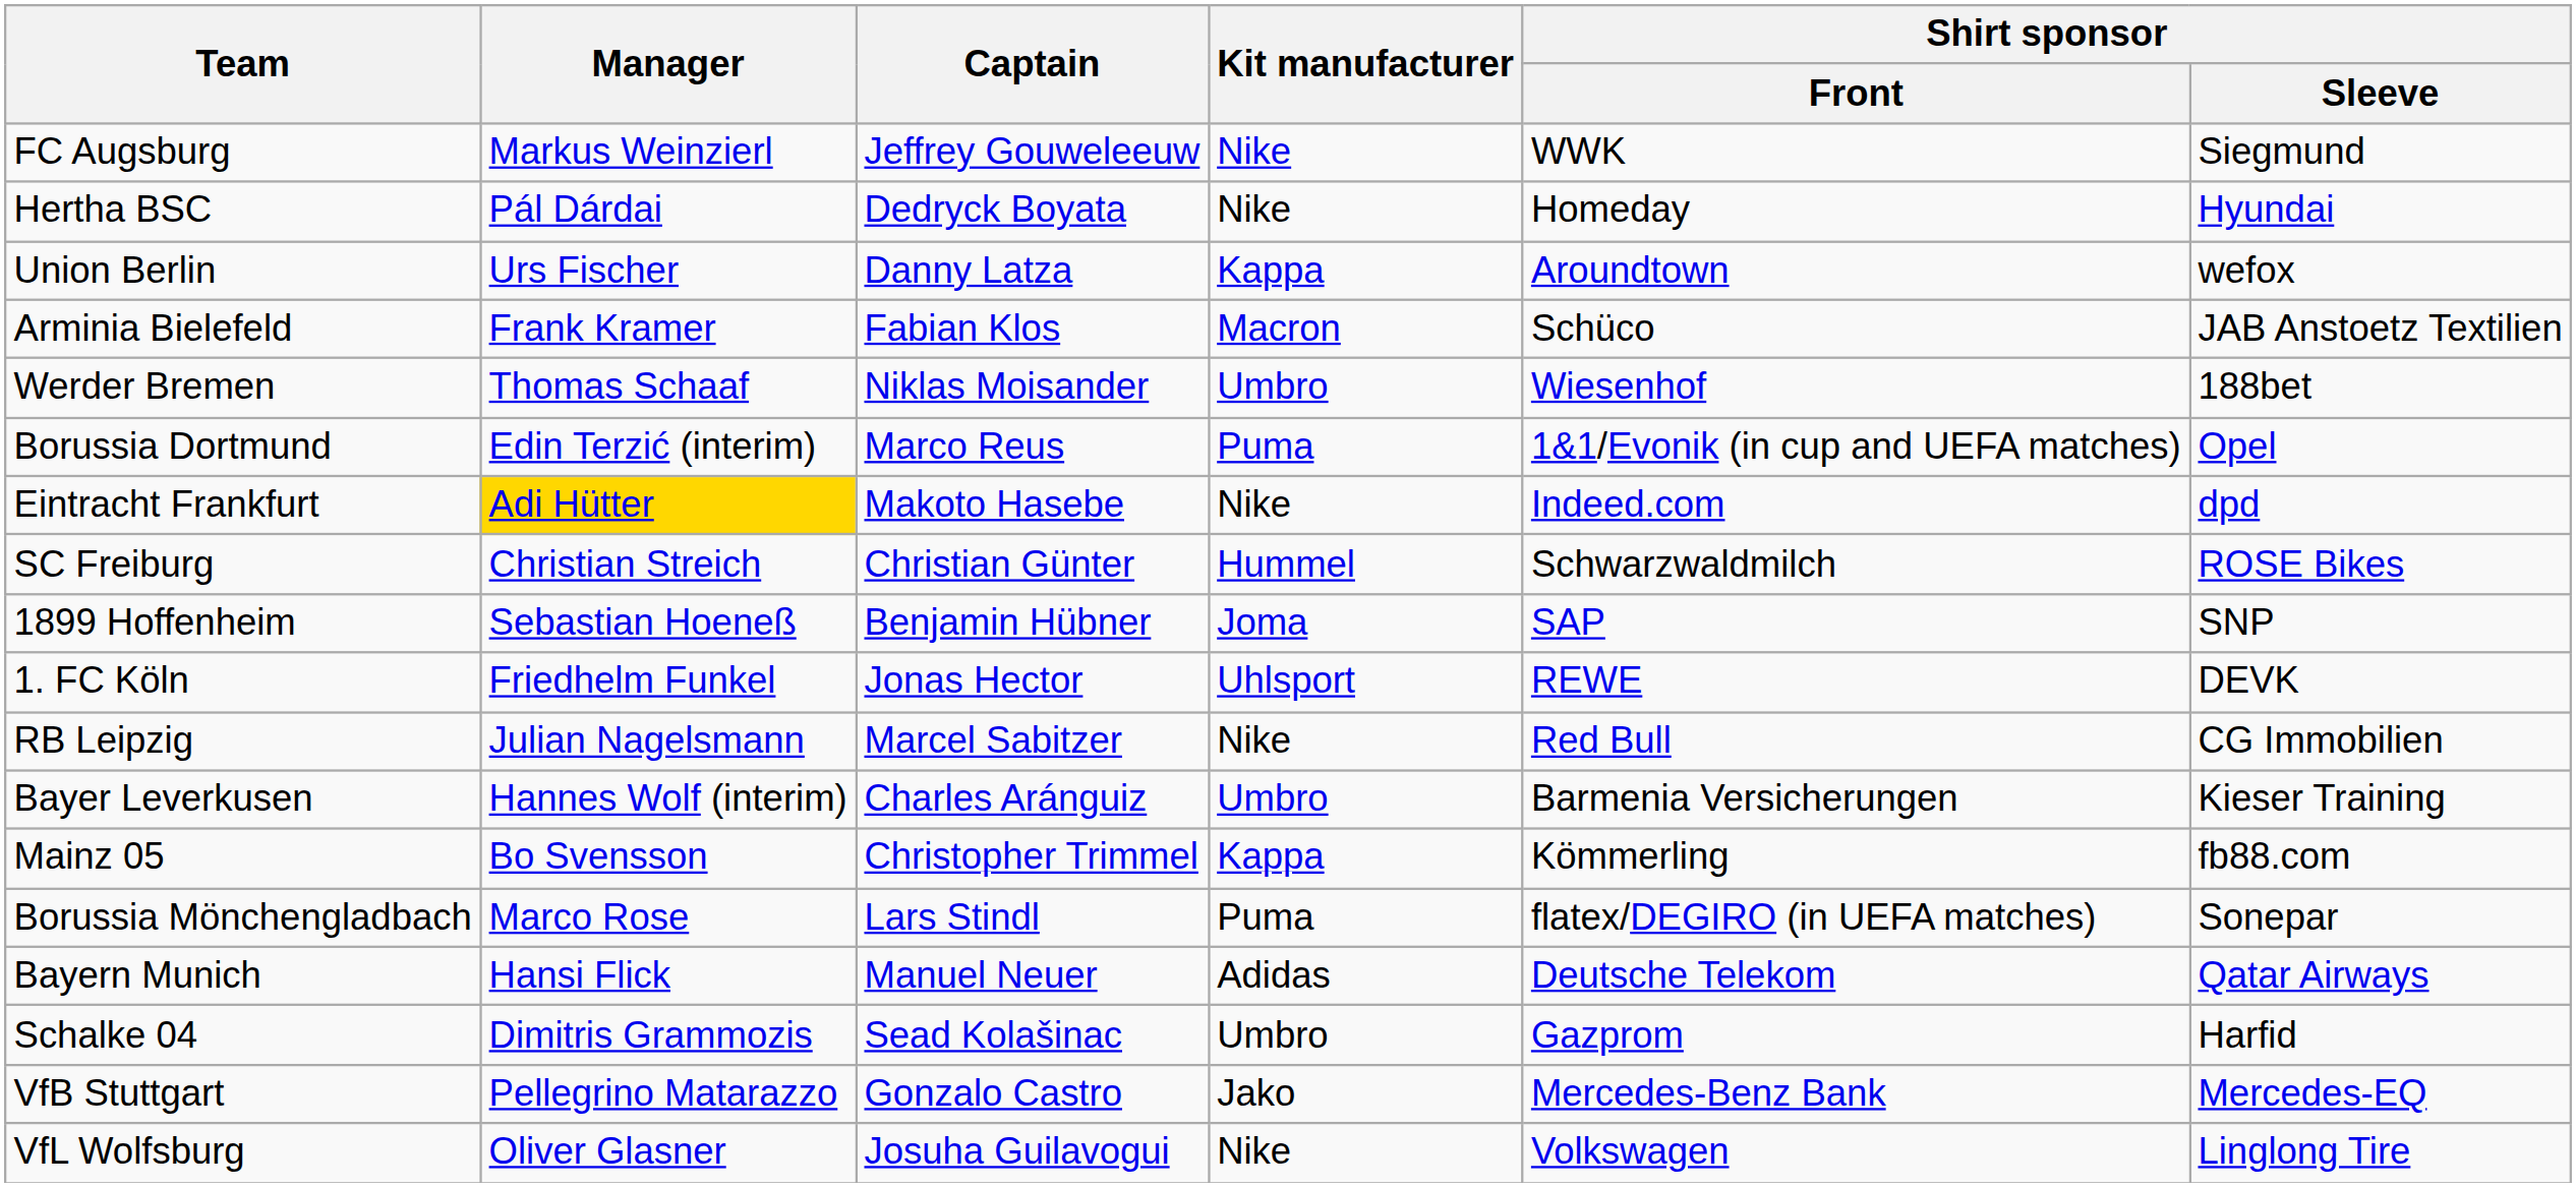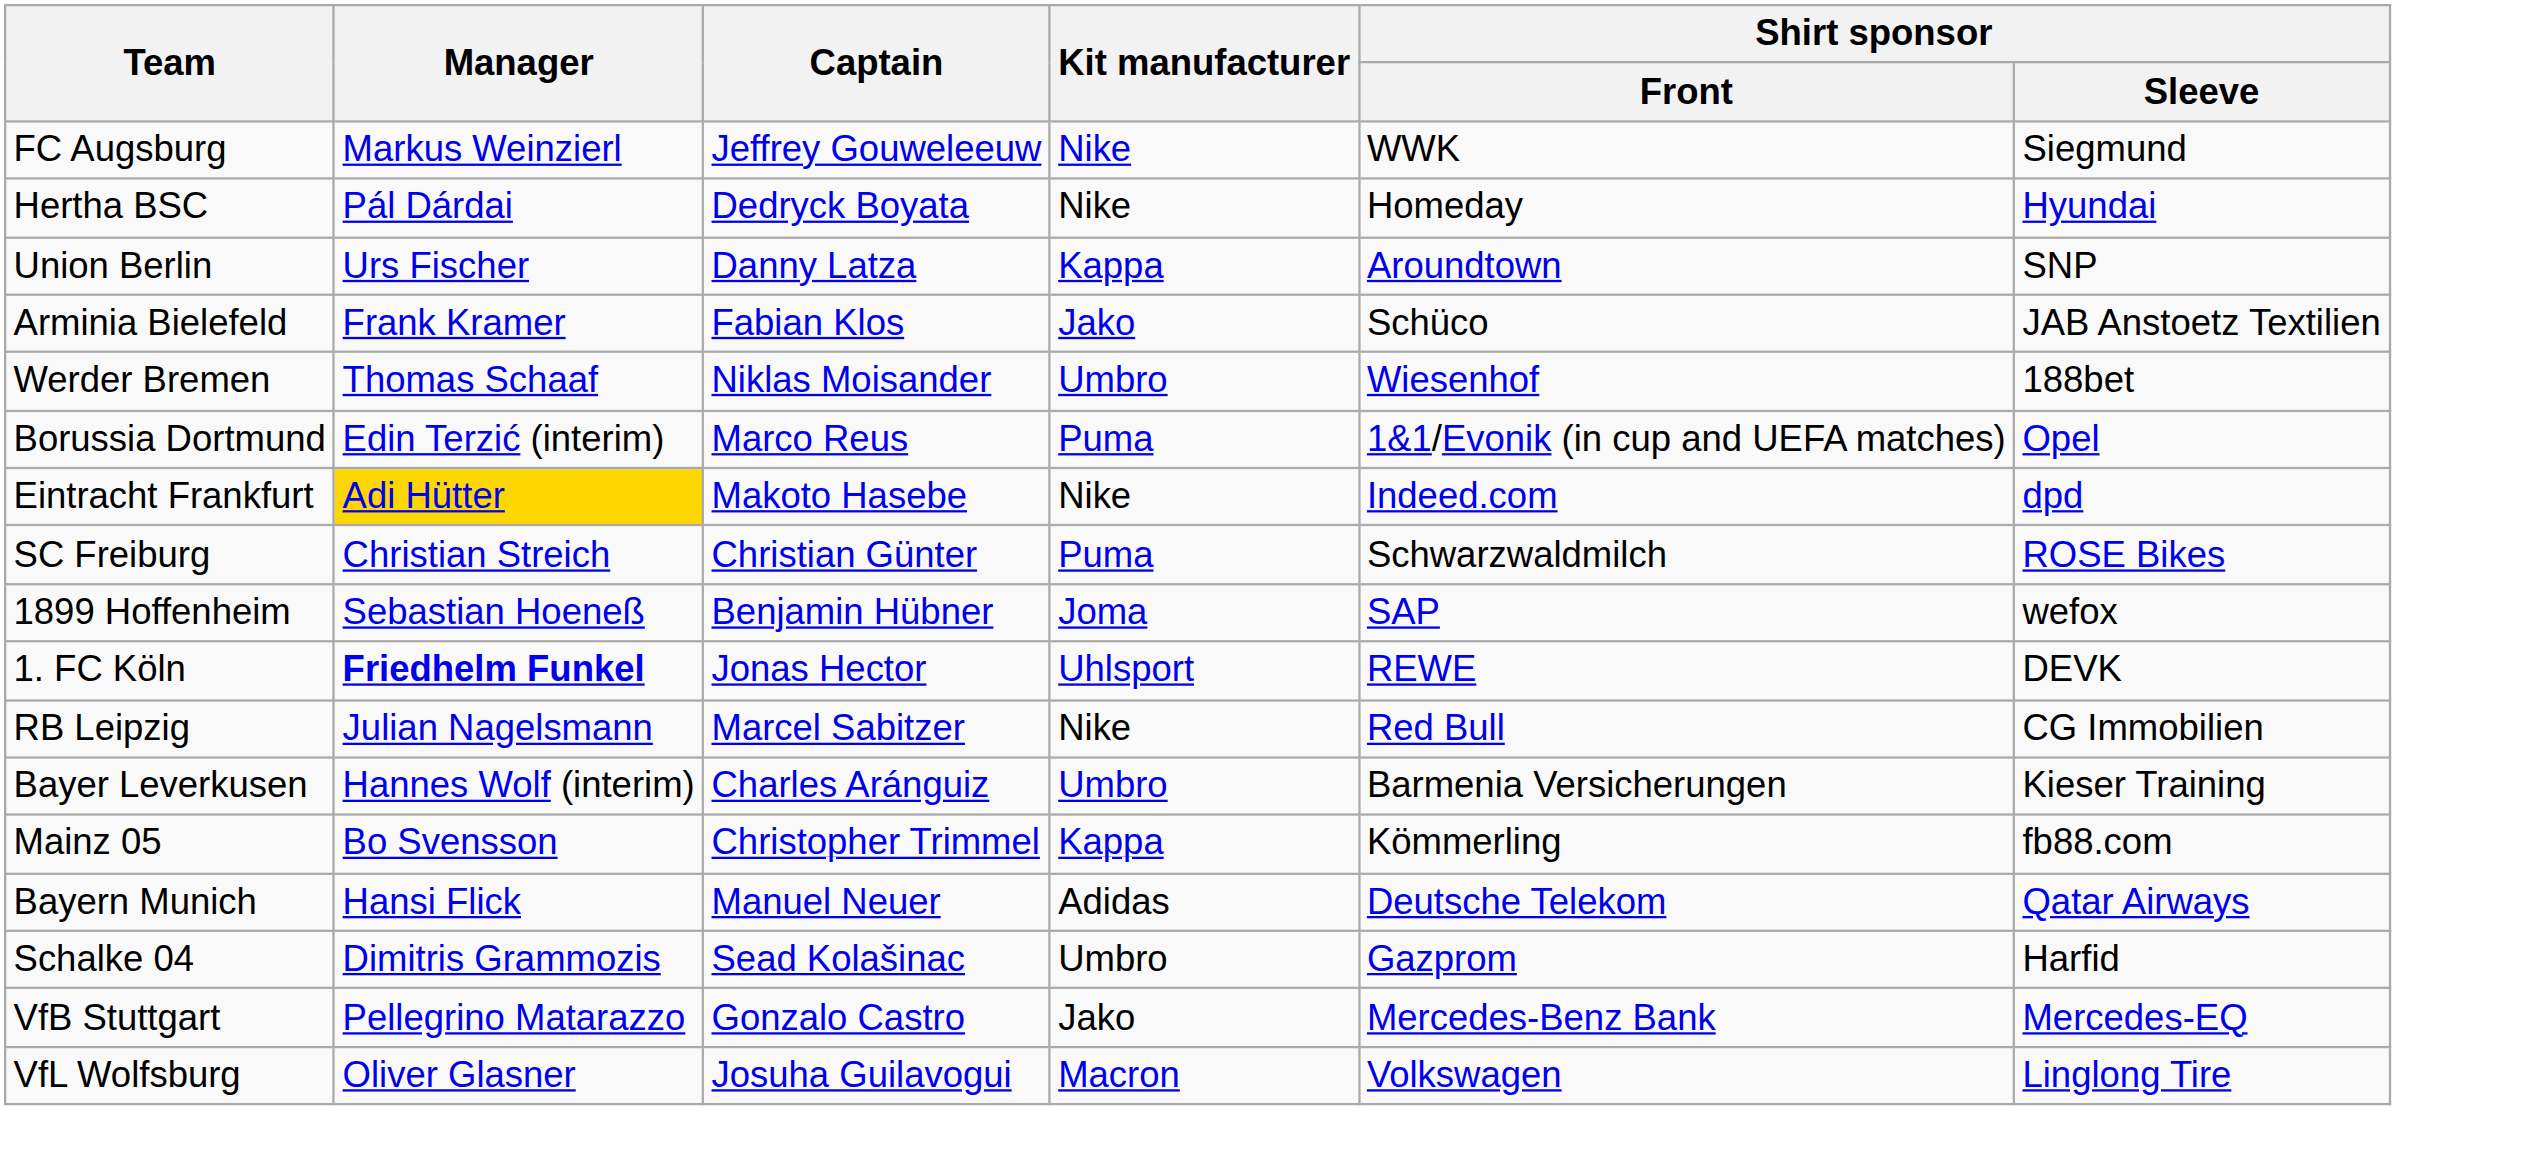 <table class="wikitable sortable">
 <tr>
 <th rowspan="2">Team</th>
 <th rowspan="2">Manager</th>
 <th rowspan="2">Captain</th>
 <th rowspan="2">Kit manufacturer</th>
 <th colspan="2">Shirt sponsor</th>
 </tr>
 <tr>
 <th>Front</th>
 <th>Sleeve</th>
 </tr>
 <tr>
 <td data-sort-value="Augsburg">FC Augsburg</td>
 <td data-sort-value="Weinzierl, Markus"> <a href='#'>Markus Weinzierl</a></td>
 <td data-sort-value="Gouweleeuw, Jeffrey"> <a href='#'>Jeffrey Gouweleeuw</a></td>
 <td><a href='#'>Nike</a></td>
 <td>WWK</td>
 <td>Siegmund</td>
 </tr>
 <tr>
 <td data-sort-value="Berlin, Hertha">Hertha BSC</td>
 <td data-sort-value="Dardai, Pal"> <a href='#'>Pál Dárdai</a></td>
 <td data-sort-value="Boyata, Dedryck"> <a href='#'>Dedryck Boyata</a></td>
 <td>Nike</td>
 <td>Homeday</td>
 <td><a href='#'>Hyundai</a></td>
 </tr>
 <tr>
 <td data-sort-value="Berlin, Union">Union Berlin</td>
 <td data-sort-value="Fischer, Urs"> <a href='#'>Urs Fischer</a></td>
 <td data-sort-value="Latza, Danny"> <a href='#'>Danny Latza</a></td>
 <td><a href='#'>Kappa</a></td>
 <td><a href='#'>Aroundtown</a></td>
-<td>wefox</td>
+<td>SNP</td>
 </tr>
 <tr>
 <td data-sort-value="Bielefeld">Arminia Bielefeld</td>
 <td data-sort-value="Kramer, Frank"> <a href='#'>Frank Kramer</a></td>
 <td data-sort-value="Klos, Fabian"> <a href='#'>Fabian Klos</a></td>
-<td><a href='#'>Macron</a></td>
+<td><a href='#'>Jako</a></td>
 <td>Schüco</td>
 <td>JAB Anstoetz Textilien</td>
 </tr>
 <tr>
 <td data-sort-value="Bremen">Werder Bremen</td>
 <td data-sort-value="Schaaf, Thomas"> <a href='#'>Thomas Schaaf</a></td>
 <td data-sort-value="Moisander, Niklas"> <a href='#'>Niklas Moisander</a></td>
 <td><a href='#'>Umbro</a></td>
 <td><a href='#'>Wiesenhof</a></td>
 <td>188bet</td>
 </tr>
 <tr>
 <td data-sort-value="Dortmund">Borussia Dortmund</td>
 <td data-sort-value="Terzic, Edin"> <a href='#'>Edin Terzić</a> (interim)</td>
 <td data-sort-value="Reus, Marco"> <a href='#'>Marco Reus</a></td>
 <td><a href='#'>Puma</a></td>
 <td><a href='#'>1&1</a>/<a href='#'>Evonik</a> (in cup and UEFA matches)</td>
 <td><a href='#'>Opel</a></td>
 </tr>
 <tr>
 <td data-sort-value="Frankfurt">Eintracht Frankfurt</td>
 <td data-sort-value="Hutter, Adi" style="background: gold;"> <a href='#'>Adi Hütter</a></td>
 <td data-sort-value="Hasebe, Makoto"> <a href='#'>Makoto Hasebe</a></td>
 <td>Nike</td>
 <td><a href='#'>Indeed.com</a></td>
 <td><a href='#'>dpd</a></td>
 </tr>
 <tr>
 <td data-sort-value="Freiburg">SC Freiburg</td>
 <td data-sort-value="Streich, Christian"> <a href='#'>Christian Streich</a></td>
 <td data-sort-value="Gunter, Christian"> <a href='#'>Christian Günter</a></td>
-<td><a href='#'>Hummel</a></td>
+<td><a href='#'>Puma</a></td>
 <td>Schwarzwaldmilch</td>
 <td><a href='#'>ROSE Bikes</a></td>
 </tr>
 <tr>
 <td data-sort-value="Hoffenheim">1899 Hoffenheim</td>
 <td data-sort-value="Hoeness, Sebastian"> <a href='#'>Sebastian Hoeneß</a></td>
 <td data-sort-value="Huebner, Benjamin"> <a href='#'>Benjamin Hübner</a></td>
 <td><a href='#'>Joma</a></td>
 <td><a href='#'>SAP</a></td>
-<td>SNP</td>
+<td>wefox</td>
 </tr>
 <tr>
 <td data-sort-value="Koln">1. FC Köln</td>
-<td data-sort-value="Funkel, Friedhelm"> <a href='#'>Friedhelm Funkel</a></td>
+<td data-sort-value="Funkel, Friedhelm"><strong> <a href='#'>Friedhelm Funkel</a></strong></td>
 <td data-sort-value="Hector, Jonas"> <a href='#'>Jonas Hector</a></td>
 <td><a href='#'>Uhlsport</a></td>
 <td><a href='#'>REWE</a></td>
 <td>DEVK</td>
 </tr>
 <tr>
 <td data-sort-value="Leipzig">RB Leipzig</td>
 <td data-sort-value="Nagelsmann, Julian"> <a href='#'>Julian Nagelsmann</a></td>
 <td data-sort-value="Sabitzer, Marcel"> <a href='#'>Marcel Sabitzer</a></td>
 <td>Nike</td>
 <td><a href='#'>Red Bull</a></td>
 <td>CG Immobilien</td>
 </tr>
 <tr>
 <td data-sort-value="Leverkusen">Bayer Leverkusen</td>
 <td data-sort-value="Wolf, Hannes"> <a href='#'>Hannes Wolf</a> (interim)</td>
 <td data-sort-value="Aranguiz, Charles"> <a href='#'>Charles Aránguiz</a></td>
 <td><a href='#'>Umbro</a></td>
 <td>Barmenia Versicherungen</td>
 <td>Kieser Training</td>
 </tr>
 <tr>
 <td data-sort-value="Mainz">Mainz 05</td>
 <td data-sort-value="Svensson, Bo"> <a href='#'>Bo Svensson</a></td>
 <td data-sort-value="Trimmel, Christopher"> <a href='#'>Christopher Trimmel</a></td>
 <td><a href='#'>Kappa</a></td>
 <td>Kömmerling</td>
 <td>fb88.com</td>
 </tr>
 <tr>
-<td data-sort-value="Monchengladbach">Borussia Mönchengladbach</td>
-<td data-sort-value="Rose, Marco"> <a href='#'>Marco Rose</a></td>
-<td data-sort-value="Stindl, Lars"> <a href='#'>Lars Stindl</a></td>
-<td>Puma</td>
-<td>flatex/<a href='#'>DEGIRO</a> (in UEFA matches)</td>
-<td>Sonepar</td>
-</tr>
-<tr>
 <td data-sort-value="Munich">Bayern Munich</td>
 <td data-sort-value="Flick, Hansi"> <a href='#'>Hansi Flick</a></td>
 <td data-sort-value="Neuer, Manuel"> <a href='#'>Manuel Neuer</a></td>
 <td>Adidas</td>
 <td><a href='#'>Deutsche Telekom</a></td>
 <td><a href='#'>Qatar Airways</a></td>
 </tr>
 <tr>
 <td data-sort-value="Schalke">Schalke 04</td>
 <td data-sort-value="Grammozis, Dimitrios"> <a href='#'>Dimitris Grammozis</a></td>
 <td data-sort-value="Kolasinac, Sead"> <a href='#'>Sead Kolašinac</a></td>
 <td>Umbro</td>
 <td><a href='#'>Gazprom</a></td>
 <td>Harfid</td>
 </tr>
 <tr>
 <td data-sort-value="Stuttgart">VfB Stuttgart</td>
 <td data-sort-value="Matarazzo, Pellegrino"> <a href='#'>Pellegrino Matarazzo</a></td>
 <td data-sort-value="Castro, Gonzalo"> <a href='#'>Gonzalo Castro</a></td>
 <td>Jako</td>
 <td><a href='#'>Mercedes-Benz Bank</a></td>
 <td><a href='#'>Mercedes-EQ</a></td>
 </tr>
 <tr>
 <td data-sort-value="Wolfsburg">VfL Wolfsburg</td>
 <td data-sort-value="Glasner, Oliver"> <a href='#'>Oliver Glasner</a></td>
 <td data-sort-value="Guilavogui, Josuha"> <a href='#'>Josuha Guilavogui</a></td>
-<td>Nike</td>
+<td><a href='#'>Macron</a></td>
 <td><a href='#'>Volkswagen</a></td>
 <td><a href='#'>Linglong Tire</a></td>
 </tr>
 </table>
